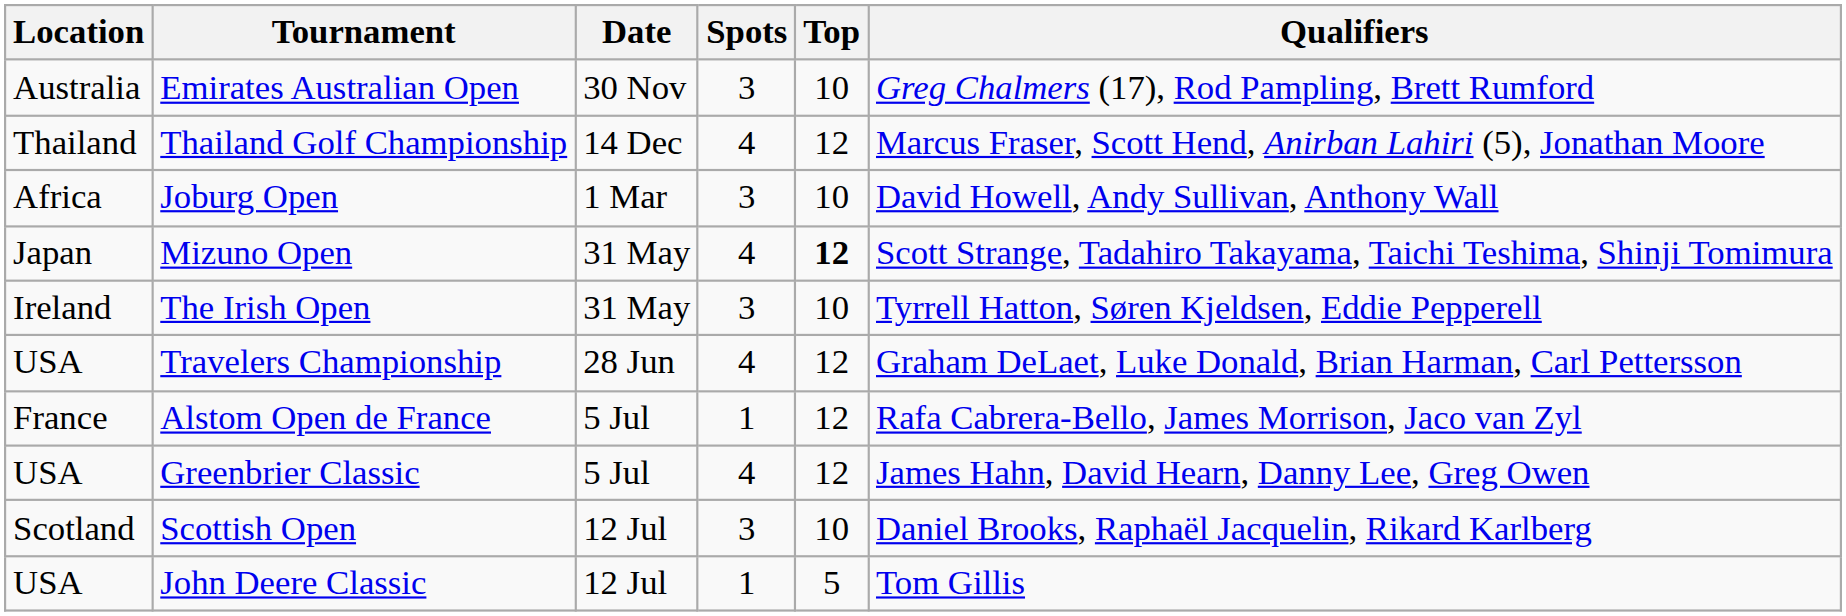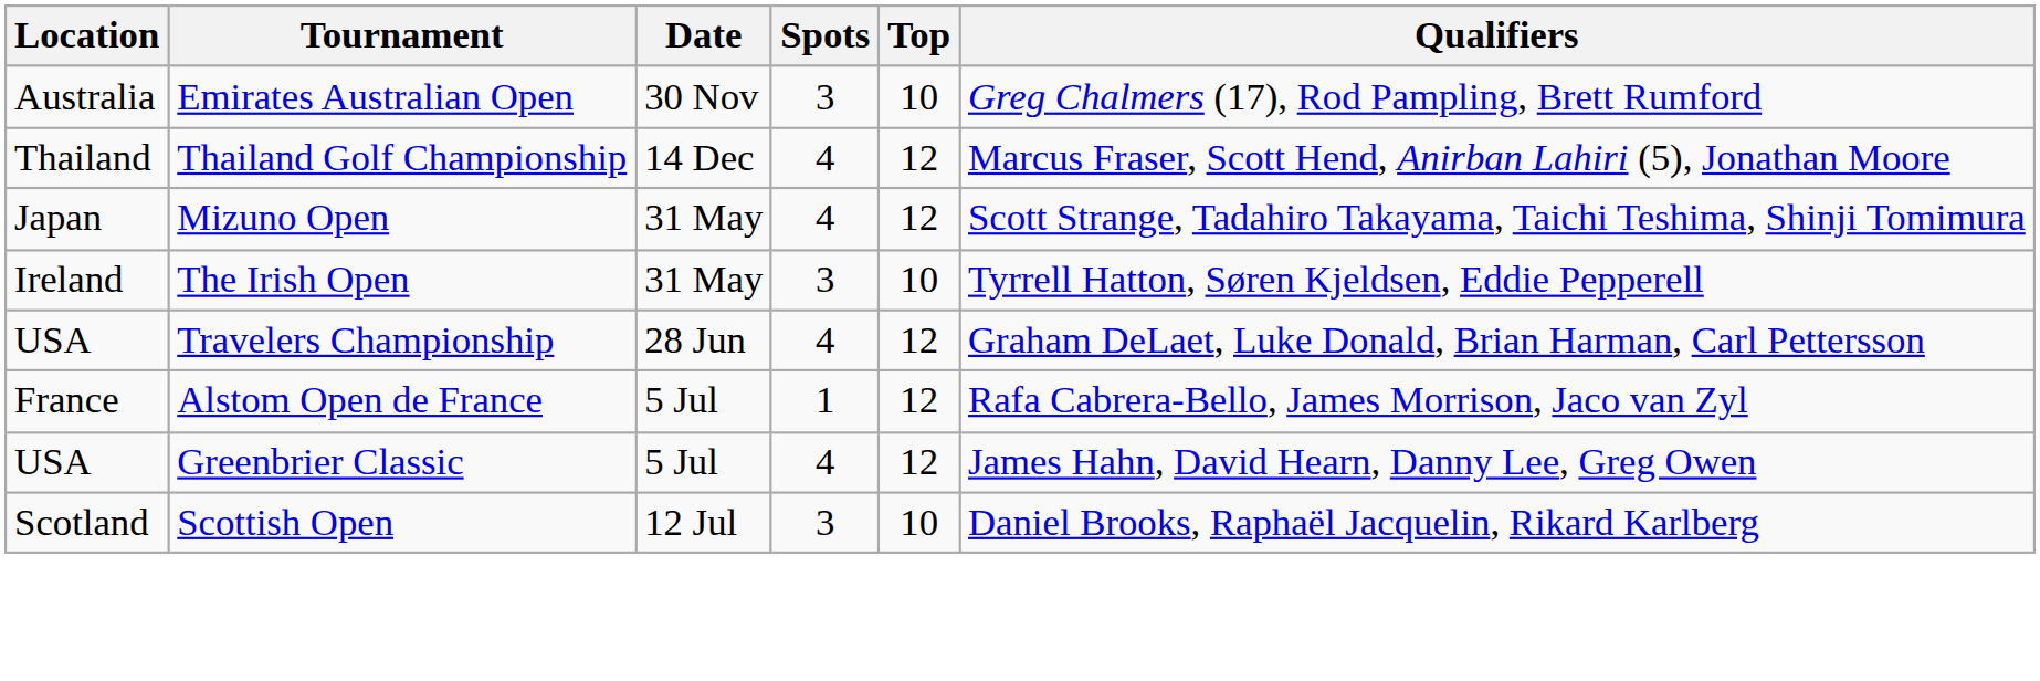 <table class=wikitable>
 <tr>
 <th>Location</th>
 <th>Tournament</th>
 <th>Date</th>
 <th align=center>Spots</th>
 <th align=center>Top</th>
 <th>Qualifiers</th>
 </tr>
 <tr>
 <td>Australia</td>
 <td><a href='#'>Emirates Australian Open</a></td>
 <td>30 Nov</td>
 <td align=center>3</td>
 <td align=center>10</td>
 <td><em><a href='#'>Greg Chalmers</a></em> (17), <a href='#'>Rod Pampling</a>, <a href='#'>Brett Rumford</a></td>
 </tr>
 <tr>
 <td>Thailand</td>
 <td><a href='#'>Thailand Golf Championship</a></td>
 <td>14 Dec</td>
 <td align=center>4</td>
 <td align=center>12</td>
 <td><a href='#'>Marcus Fraser</a>, <a href='#'>Scott Hend</a>, <em><a href='#'>Anirban Lahiri</a></em> (5), <a href='#'>Jonathan Moore</a></td>
 </tr>
 <tr>
-<td>Africa</td>
-<td><a href='#'>Joburg Open</a></td>
-<td>1 Mar</td>
-<td align=center>3</td>
-<td align=center>10</td>
-<td><a href='#'>David Howell</a>, <a href='#'>Andy Sullivan</a>, <a href='#'>Anthony Wall</a></td>
-</tr>
-<tr>
 <td>Japan</td>
 <td><a href='#'>Mizuno Open</a></td>
 <td>31 May</td>
 <td align=center>4</td>
-<td align=center><strong>12</strong></td>
+<td align=center>12</td>
 <td><a href='#'>Scott Strange</a>, <a href='#'>Tadahiro Takayama</a>, <a href='#'>Taichi Teshima</a>, <a href='#'>Shinji Tomimura</a></td>
 </tr>
 <tr>
 <td>Ireland</td>
 <td><a href='#'>The Irish Open</a></td>
 <td>31 May</td>
 <td align=center>3</td>
 <td align=center>10</td>
 <td><a href='#'>Tyrrell Hatton</a>, <a href='#'>Søren Kjeldsen</a>, <a href='#'>Eddie Pepperell</a></td>
 </tr>
 <tr>
 <td>USA</td>
 <td><a href='#'>Travelers Championship</a></td>
 <td>28 Jun</td>
 <td align=center>4</td>
 <td align=center>12</td>
 <td><a href='#'>Graham DeLaet</a>, <a href='#'>Luke Donald</a>, <a href='#'>Brian Harman</a>, <a href='#'>Carl Pettersson</a></td>
 </tr>
 <tr>
 <td>France</td>
 <td><a href='#'>Alstom Open de France</a></td>
 <td>5 Jul</td>
 <td align=center>1</td>
 <td align=center>12</td>
 <td><a href='#'>Rafa Cabrera-Bello</a>, <a href='#'>James Morrison</a>, <a href='#'>Jaco van Zyl</a></td>
 </tr>
 <tr>
 <td>USA</td>
 <td><a href='#'>Greenbrier Classic</a></td>
 <td>5 Jul</td>
 <td align=center>4</td>
 <td align=center>12</td>
 <td><a href='#'>James Hahn</a>, <a href='#'>David Hearn</a>, <a href='#'>Danny Lee</a>, <a href='#'>Greg Owen</a></td>
 </tr>
 <tr>
 <td>Scotland</td>
 <td><a href='#'>Scottish Open</a></td>
 <td>12 Jul</td>
 <td align=center>3</td>
 <td align=center>10</td>
 <td><a href='#'>Daniel Brooks</a>, <a href='#'>Raphaël Jacquelin</a>, <a href='#'>Rikard Karlberg</a></td>
 </tr>
-<tr>
-<td>USA</td>
-<td><a href='#'>John Deere Classic</a></td>
-<td>12 Jul</td>
-<td align=center>1</td>
-<td align=center>5</td>
-<td><a href='#'>Tom Gillis</a></td>
-</tr>
 </table>
